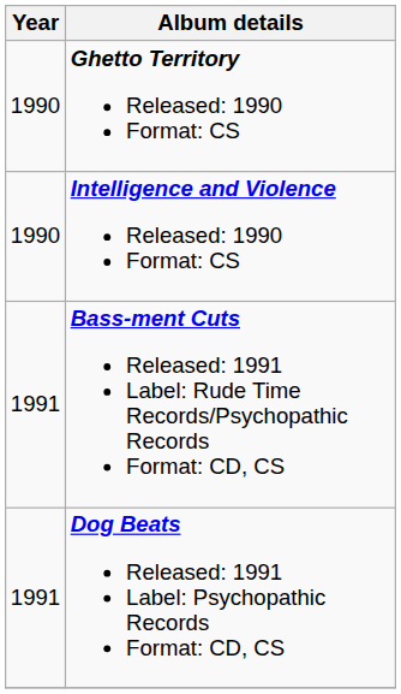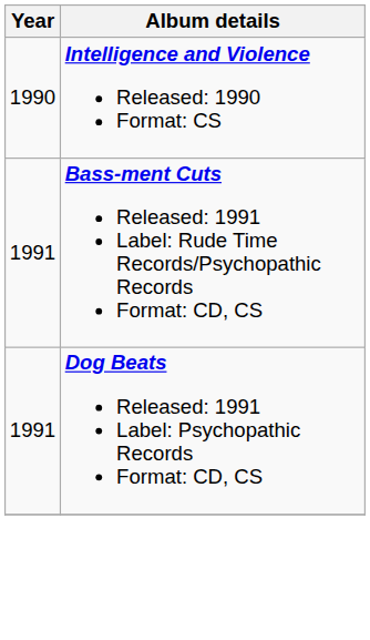 <table class="wikitable" style="text-align:center;">
 <tr>
 <th rowspan="1">Year</th>
 <th rowspan="1" width="230">Album details</th>
-</tr>
-<tr>
-<td>1990</td>
-<td align="left"><strong><em>Ghetto Territory</em></strong><br><ul><li>Released: 1990</li><li>Format: CS</li></ul></td>
 </tr>
 <tr>
 <td>1990</td>
 <td align="left"><strong><em><a href='#'>Intelligence and Violence</a></em></strong><br><ul><li>Released: 1990</li><li>Format: CS</li></ul></td>
 </tr>
 <tr>
 <td>1991</td>
 <td align="left"><strong><em><a href='#'>Bass-ment Cuts</a></em></strong><br><ul><li>Released: 1991</li><li>Label: Rude Time Records/Psychopathic Records</li><li>Format: CD, CS</li></ul></td>
 </tr>
 <tr>
 <td>1991</td>
 <td align="left"><strong><em><a href='#'>Dog Beats</a></em></strong><br><ul><li>Released: 1991</li><li>Label: Psychopathic Records</li><li>Format: CD, CS</li></ul></td>
 </tr>
 <tr>
 </tr>
 </table>
